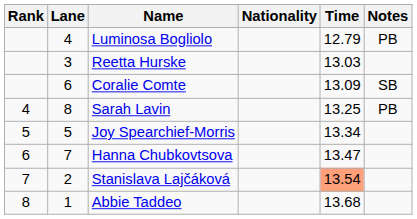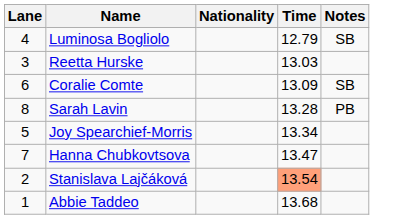 <table class="wikitable sortable" style="text-align:center">
 <tr>
-<th>Rank</th>
 <th>Lane</th>
 <th>Name</th>
 <th>Nationality</th>
 <th>Time</th>
 <th>Notes</th>
 </tr>
 <tr>
-<td></td>
 <td>4</td>
 <td align=left><a href='#'>Luminosa Bogliolo</a></td>
 <td align=left></td>
 <td>12.79</td>
-<td>PB</td>
+<td>SB</td>
 </tr>
 <tr>
-<td></td>
 <td>3</td>
 <td align=left><a href='#'>Reetta Hurske</a></td>
 <td align=left></td>
 <td>13.03</td>
 <td></td>
 </tr>
 <tr>
-<td></td>
 <td>6</td>
 <td align=left><a href='#'>Coralie Comte</a></td>
 <td align=left></td>
 <td>13.09</td>
 <td>SB</td>
 </tr>
 <tr>
-<td>4</td>
 <td>8</td>
 <td align=left><a href='#'>Sarah Lavin</a></td>
 <td align=left></td>
-<td>13.25</td>
+<td>13.28</td>
 <td>PB</td>
 </tr>
 <tr>
-<td>5</td>
 <td>5</td>
 <td align=left><a href='#'>Joy Spearchief-Morris</a></td>
 <td align=left></td>
 <td>13.34</td>
 <td></td>
 </tr>
 <tr>
-<td>6</td>
 <td>7</td>
 <td align=left><a href='#'>Hanna Chubkovtsova</a></td>
 <td align=left></td>
 <td>13.47</td>
 <td></td>
 </tr>
 <tr>
-<td>7</td>
 <td>2</td>
 <td align=left><a href='#'>Stanislava Lajčáková</a></td>
 <td align=left></td>
 <td style="background: lightsalmon;">13.54</td>
 <td></td>
 </tr>
 <tr>
-<td>8</td>
 <td>1</td>
 <td align=left><a href='#'>Abbie Taddeo</a></td>
 <td align=left></td>
 <td>13.68</td>
 <td></td>
 </tr>
 </table>
